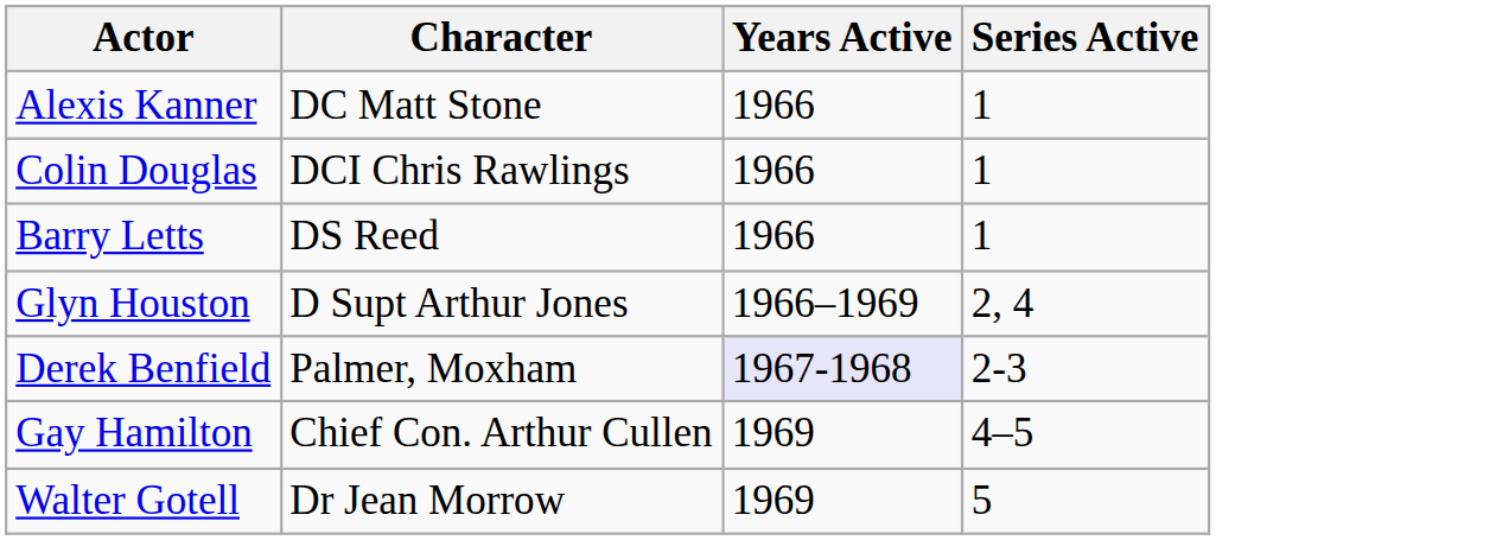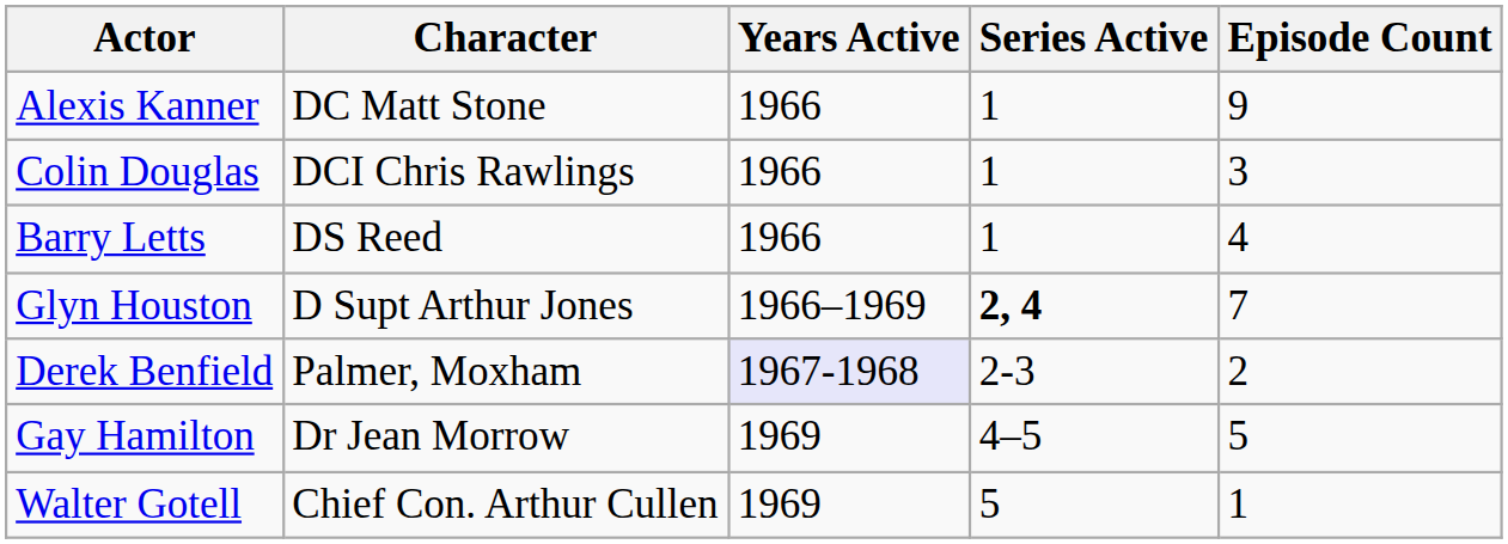 <table class="wikitable">
 <tr>
 <th>Actor</th>
 <th>Character</th>
 <th>Years Active</th>
 <th>Series Active</th>
+<th>Episode Count</th>
 </tr>
 <tr>
 <td><a href='#'>Alexis Kanner</a></td>
 <td>DC Matt Stone</td>
 <td>1966</td>
 <td>1</td>
+<td>9</td>
 </tr>
 <tr>
 <td><a href='#'>Colin Douglas</a></td>
 <td>DCI Chris Rawlings</td>
 <td>1966</td>
 <td>1</td>
+<td>3</td>
 </tr>
 <tr>
 <td><a href='#'>Barry Letts</a></td>
 <td>DS Reed</td>
 <td>1966</td>
 <td>1</td>
+<td>4</td>
 </tr>
 <tr>
 <td><a href='#'>Glyn Houston</a></td>
 <td>D Supt Arthur Jones</td>
 <td>1966–1969</td>
-<td>2, 4</td>
+<td><strong>2, 4</strong></td>
+<td>7</td>
 </tr>
 <tr>
 <td><a href='#'>Derek Benfield</a></td>
 <td>Palmer, Moxham</td>
 <td style="background: lavender;">1967-1968</td>
 <td>2-3</td>
+<td>2</td>
 </tr>
 <tr>
 <td><a href='#'>Gay Hamilton</a></td>
-<td>Chief Con. Arthur Cullen</td>
+<td>Dr Jean Morrow</td>
 <td>1969</td>
 <td>4–5</td>
+<td>5</td>
 </tr>
 <tr>
 <td><a href='#'>Walter Gotell</a></td>
-<td>Dr Jean Morrow</td>
+<td>Chief Con. Arthur Cullen</td>
 <td>1969</td>
 <td>5</td>
+<td>1</td>
 </tr>
 </table>
